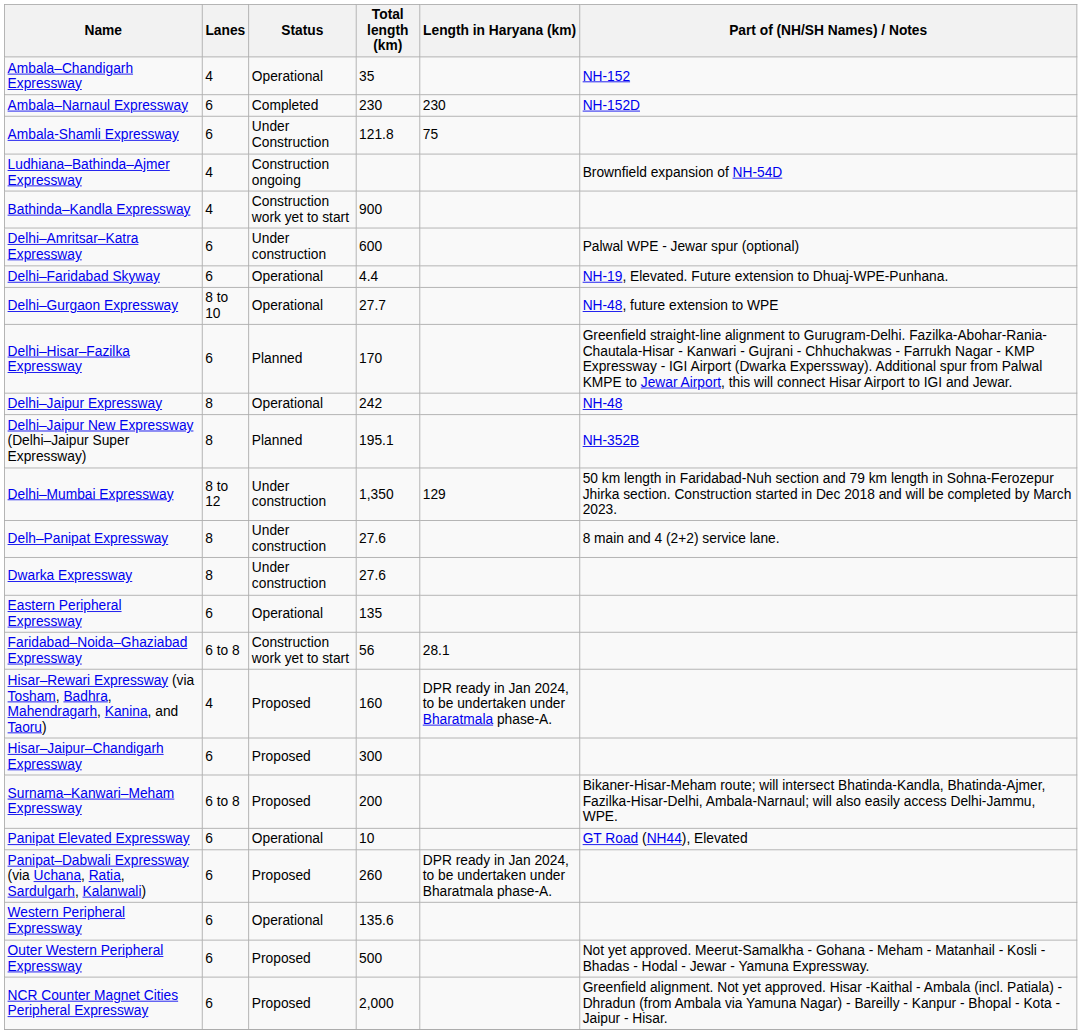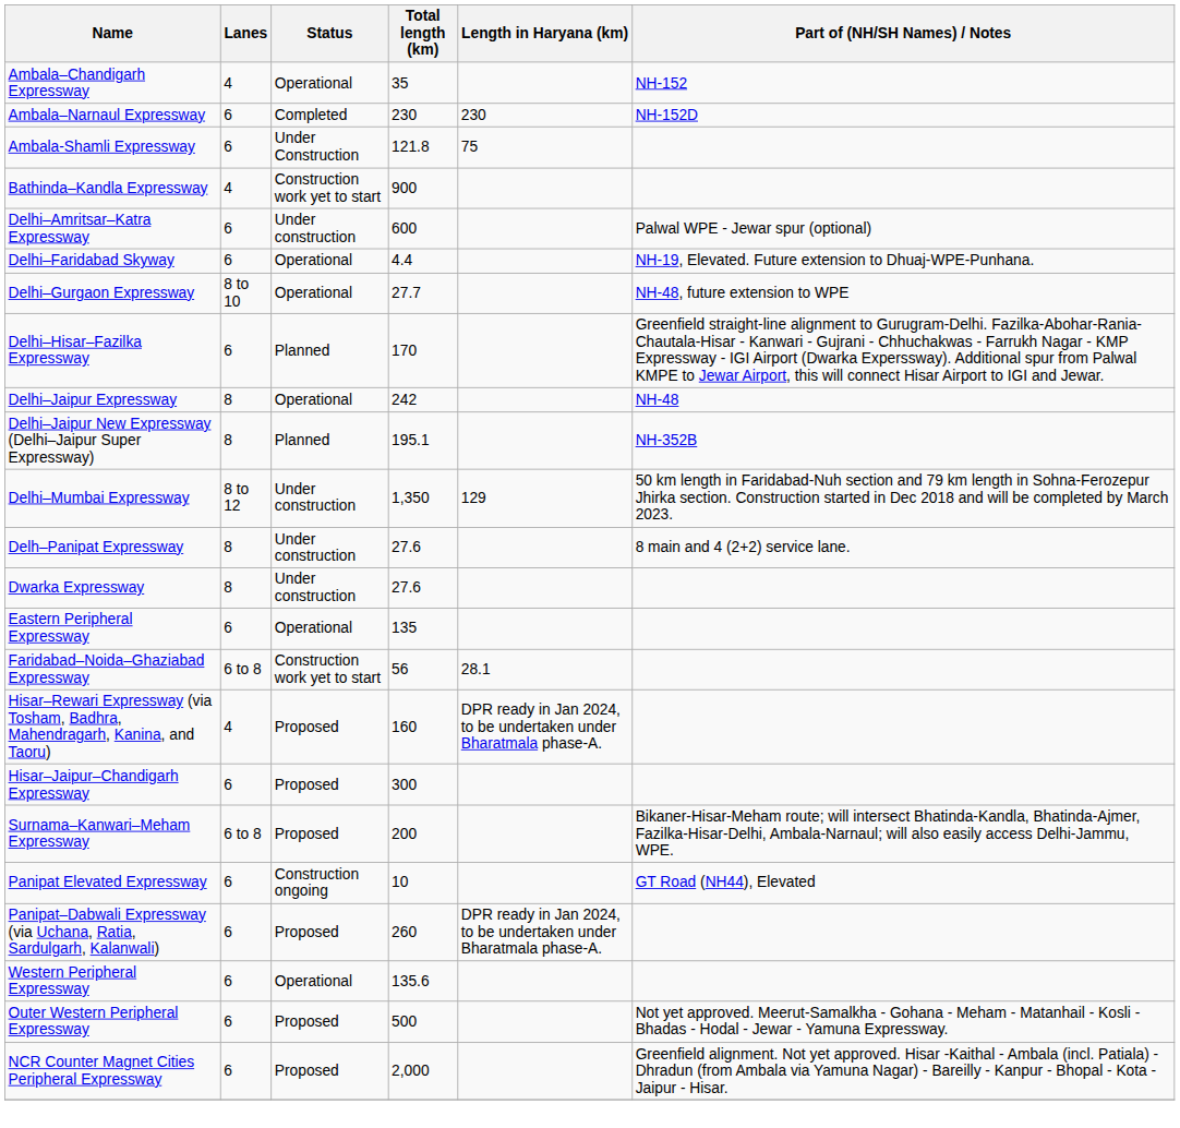 <table class="wikitable sortable">
 <tr>
 <th>Name</th>
 <th>Lanes</th>
 <th>Status</th>
 <th>Total length (km)</th>
 <th>Length in Haryana (km)</th>
 <th>Part of (NH/SH Names) / Notes</th>
 </tr>
 <tr>
 <td><a href='#'>Ambala–Chandigarh Expressway</a></td>
 <td>4</td>
 <td>Operational</td>
 <td>35</td>
 <td></td>
 <td><a href='#'>NH-152</a></td>
 </tr>
 <tr>
 <td><a href='#'>Ambala–Narnaul Expressway</a></td>
 <td>6</td>
 <td>Completed</td>
 <td>230</td>
 <td>230</td>
 <td><a href='#'>NH-152D</a></td>
 </tr>
 <tr>
 <td><a href='#'>Ambala-Shamli Expressway</a></td>
 <td>6</td>
 <td>Under Construction</td>
 <td>121.8</td>
 <td>75</td>
 <td></td>
-</tr>
-<tr>
-<td><a href='#'>Ludhiana–Bathinda–Ajmer Expressway</a></td>
-<td>4</td>
-<td>Construction ongoing</td>
-<td></td>
-<td></td>
-<td>Brownfield expansion of <a href='#'>NH-54D</a></td>
 </tr>
 <tr>
 <td><a href='#'>Bathinda–Kandla Expressway</a></td>
 <td>4</td>
 <td>Construction work yet to start</td>
 <td>900</td>
 <td></td>
 <td></td>
 </tr>
 <tr>
 <td><a href='#'>Delhi–Amritsar–Katra Expressway</a></td>
 <td>6</td>
 <td>Under construction</td>
 <td>600</td>
 <td></td>
 <td>Palwal WPE - Jewar spur (optional)</td>
 </tr>
 <tr>
 <td><a href='#'>Delhi–Faridabad Skyway</a></td>
 <td>6</td>
 <td>Operational</td>
 <td>4.4</td>
 <td></td>
 <td><a href='#'>NH-19</a>, Elevated. Future extension to Dhuaj-WPE-Punhana.</td>
 </tr>
 <tr>
 <td><a href='#'>Delhi–Gurgaon Expressway</a></td>
 <td>8 to 10</td>
 <td>Operational</td>
 <td>27.7</td>
 <td></td>
 <td><a href='#'>NH-48</a>, future extension to WPE</td>
 </tr>
 <tr>
 <td><a href='#'>Delhi–Hisar–Fazilka Expressway</a></td>
 <td>6</td>
 <td>Planned</td>
 <td>170</td>
 <td></td>
 <td>Greenfield straight-line alignment to Gurugram-Delhi. Fazilka-Abohar-Rania-Chautala-Hisar - Kanwari - Gujrani - Chhuchakwas - Farrukh Nagar - KMP Expressway - IGI Airport (Dwarka Experssway). Additional spur from Palwal KMPE to <a href='#'>Jewar Airport</a>, this will connect Hisar Airport to IGI and Jewar.</td>
 </tr>
 <tr>
 <td><a href='#'>Delhi–Jaipur Expressway</a></td>
 <td>8</td>
 <td>Operational</td>
 <td>242</td>
 <td></td>
 <td><a href='#'>NH-48</a></td>
 </tr>
 <tr>
 <td><a href='#'>Delhi–Jaipur New Expressway</a> <br>(Delhi–Jaipur Super Expressway)</td>
 <td>8</td>
 <td>Planned</td>
 <td>195.1</td>
 <td></td>
 <td><a href='#'>NH-352B</a></td>
 </tr>
 <tr>
 <td><a href='#'>Delhi–Mumbai Expressway</a></td>
 <td>8 to 12</td>
 <td>Under construction</td>
 <td>1,350</td>
 <td>129</td>
 <td>50 km length in Faridabad-Nuh section and 79 km length in Sohna-Ferozepur Jhirka section. Construction started in Dec 2018 and will be completed by March 2023.</td>
 </tr>
 <tr>
 <td><a href='#'>Delh–Panipat Expressway</a></td>
 <td>8</td>
 <td>Under construction</td>
 <td>27.6</td>
 <td></td>
 <td>8 main and 4 (2+2) service lane.</td>
 </tr>
 <tr>
 <td><a href='#'>Dwarka Expressway</a></td>
 <td>8</td>
 <td>Under construction</td>
 <td>27.6</td>
 <td></td>
 <td></td>
 </tr>
 <tr>
 <td><a href='#'>Eastern Peripheral Expressway</a></td>
 <td>6</td>
 <td>Operational</td>
 <td>135</td>
 <td></td>
 <td></td>
 </tr>
 <tr>
 <td><a href='#'>Faridabad–Noida–Ghaziabad Expressway</a></td>
 <td>6 to 8</td>
 <td>Construction work yet to start</td>
 <td>56</td>
 <td>28.1</td>
 <td></td>
 </tr>
 <tr>
 <td><a href='#'>Hisar–Rewari Expressway</a> (via <a href='#'>Tosham</a>, <a href='#'>Badhra</a>, <a href='#'>Mahendragarh</a>, <a href='#'>Kanina</a>, and <a href='#'>Taoru</a>)</td>
 <td>4</td>
 <td>Proposed</td>
 <td>160</td>
 <td>DPR ready in Jan 2024, to be undertaken under <a href='#'>Bharatmala</a> phase-A.</td>
 </tr>
 <tr>
 <td><a href='#'>Hisar–Jaipur–Chandigarh Expressway</a></td>
 <td>6</td>
 <td>Proposed</td>
 <td>300</td>
 <td></td>
 <td></td>
 </tr>
 <tr>
 <td><a href='#'>Surnama–Kanwari–Meham Expressway</a></td>
 <td>6 to 8</td>
 <td>Proposed</td>
 <td>200</td>
 <td></td>
 <td>Bikaner-Hisar-Meham route; will intersect Bhatinda-Kandla, Bhatinda-Ajmer, Fazilka-Hisar-Delhi, Ambala-Narnaul; will also easily access Delhi-Jammu, WPE.</td>
 </tr>
 <tr>
 <td><a href='#'>Panipat Elevated Expressway</a></td>
 <td>6</td>
-<td>Operational</td>
+<td>Construction ongoing</td>
 <td>10</td>
 <td></td>
 <td><a href='#'>GT Road</a> (<a href='#'>NH44</a>), Elevated</td>
 </tr>
 <tr>
 <td><a href='#'>Panipat–Dabwali Expressway</a> (via <a href='#'>Uchana</a>, <a href='#'>Ratia</a>, <a href='#'>Sardulgarh</a>, <a href='#'>Kalanwali</a>)</td>
 <td>6</td>
 <td>Proposed</td>
 <td>260</td>
 <td>DPR ready in Jan 2024, to be undertaken under Bharatmala phase-A.</td>
 </tr>
 <tr>
 <td><a href='#'>Western Peripheral Expressway</a></td>
 <td>6</td>
 <td>Operational</td>
 <td>135.6</td>
 <td></td>
 <td></td>
 </tr>
 <tr>
 <td><a href='#'>Outer Western Peripheral Expressway</a></td>
 <td>6</td>
 <td>Proposed</td>
 <td>500</td>
 <td></td>
 <td>Not yet approved. Meerut-Samalkha - Gohana - Meham - Matanhail - Kosli - Bhadas - Hodal - Jewar - Yamuna Expressway.</td>
 </tr>
 <tr>
 <td><a href='#'>NCR Counter Magnet Cities Peripheral Expressway</a></td>
 <td>6</td>
 <td>Proposed</td>
 <td>2,000</td>
 <td></td>
 <td>Greenfield alignment. Not yet approved. Hisar -Kaithal - Ambala (incl. Patiala) - Dhradun (from Ambala via Yamuna Nagar) - Bareilly - Kanpur - Bhopal - Kota - Jaipur - Hisar.</td>
 </tr>
 <tr>
 </tr>
 </table>
